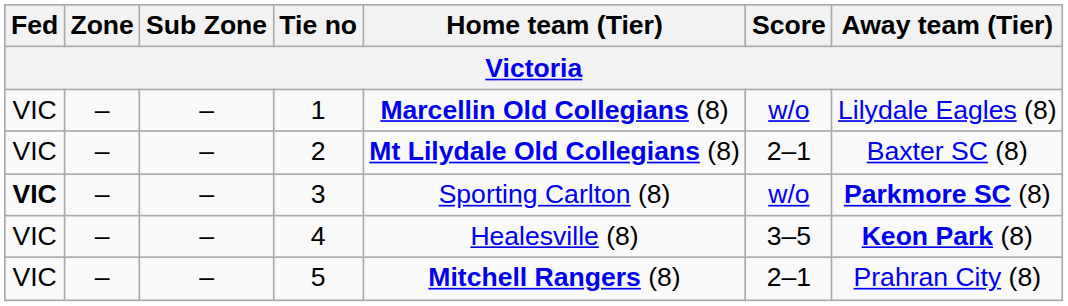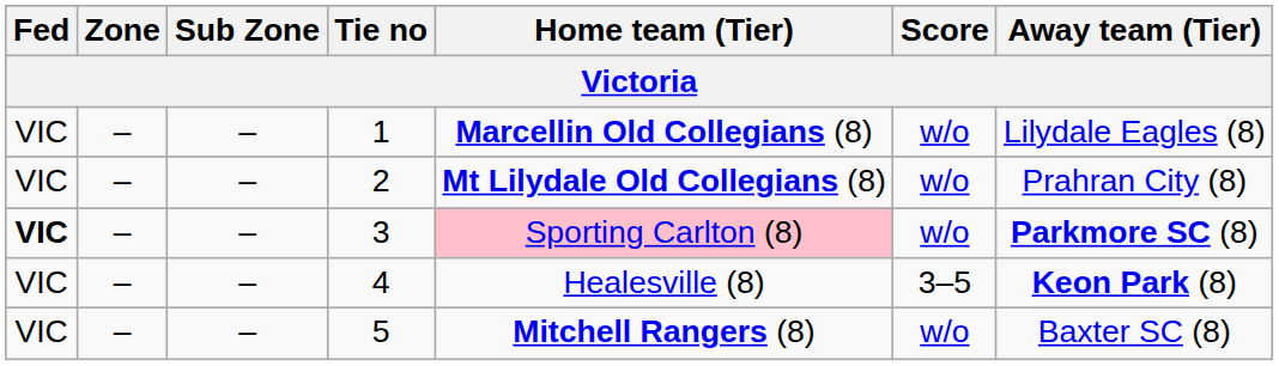 <table class="wikitable" style="text-align:center">
 <tr>
 <th>Fed</th>
 <th>Zone</th>
 <th>Sub Zone</th>
 <th>Tie no</th>
 <th>Home team (Tier)</th>
 <th>Score</th>
 <th>Away team (Tier)</th>
 </tr>
 <tr>
 <th colspan=7><a href='#'>Victoria</a></th>
 </tr>
 <tr>
 <td>VIC</td>
 <td>–</td>
 <td>–</td>
 <td>1</td>
 <td><strong><a href='#'>Marcellin Old Collegians</a></strong> (8)</td>
 <td><a href='#'>w/o</a></td>
 <td><a href='#'>Lilydale Eagles</a> (8)</td>
 </tr>
 <tr>
 <td>VIC</td>
 <td>–</td>
 <td>–</td>
 <td>2</td>
 <td><strong><a href='#'>Mt Lilydale Old Collegians</a></strong> (8)</td>
-<td>2–1</td>
-<td><a href='#'>Baxter SC</a> (8)</td>
+<td><a href='#'>w/o</a></td>
+<td><a href='#'>Prahran City</a> (8)</td>
 </tr>
 <tr>
 <td><strong>VIC</strong></td>
 <td>–</td>
 <td>–</td>
 <td>3</td>
-<td><a href='#'>Sporting Carlton</a> (8)</td>
+<td style="background: pink;"><a href='#'>Sporting Carlton</a> (8)</td>
 <td><a href='#'>w/o</a></td>
 <td><strong><a href='#'>Parkmore SC</a></strong> (8)</td>
 </tr>
 <tr>
 <td>VIC</td>
 <td>–</td>
 <td>–</td>
 <td>4</td>
 <td><a href='#'>Healesville</a> (8)</td>
 <td>3–5</td>
 <td><strong><a href='#'>Keon Park</a></strong> (8)</td>
 </tr>
 <tr>
 <td>VIC</td>
 <td>–</td>
 <td>–</td>
 <td>5</td>
 <td><strong><a href='#'>Mitchell Rangers</a></strong> (8)</td>
-<td>2–1</td>
-<td><a href='#'>Prahran City</a> (8)</td>
+<td><a href='#'>w/o</a></td>
+<td><a href='#'>Baxter SC</a> (8)</td>
 </tr>
 </table>
